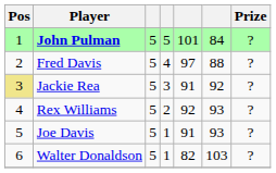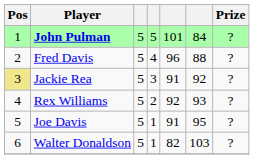 <table class="wikitable" style="text-align: center;">
 <tr>
 <th>Pos</th>
 <th>Player</th>
 <th></th>
 <th></th>
 <th></th>
 <th></th>
 <th>Prize</th>
 </tr>
 <tr style="background:#aaffaa;">
 <td>1</td>
 <td style="text-align:left;"> <strong><a href='#'>John Pulman</a></strong></td>
 <td>5</td>
 <td>5</td>
 <td>101</td>
 <td>84</td>
 <td>?</td>
 </tr>
 <tr>
 <td>2</td>
 <td style="text-align:left;"> <a href='#'>Fred Davis</a></td>
 <td>5</td>
 <td>4</td>
-<td>97</td>
+<td>96</td>
 <td>88</td>
 <td>?</td>
 </tr>
 <tr>
 <td style="background: khaki;">3</td>
 <td style="text-align:left;"> <a href='#'>Jackie Rea</a></td>
 <td>5</td>
 <td>3</td>
 <td>91</td>
 <td>92</td>
 <td>?</td>
 </tr>
 <tr>
 <td>4</td>
 <td style="text-align:left;"> <a href='#'>Rex Williams</a></td>
 <td>5</td>
 <td>2</td>
 <td>92</td>
 <td>93</td>
 <td>?</td>
 </tr>
 <tr>
 <td>5</td>
 <td style="text-align:left;"> <a href='#'>Joe Davis</a></td>
 <td>5</td>
 <td>1</td>
 <td>91</td>
-<td>93</td>
+<td>95</td>
 <td>?</td>
 </tr>
 <tr>
 <td>6</td>
 <td style="text-align:left;"> <a href='#'>Walter Donaldson</a></td>
 <td>5</td>
 <td>1</td>
 <td>82</td>
 <td>103</td>
 <td>?</td>
 </tr>
 <tr>
 </tr>
 </table>
